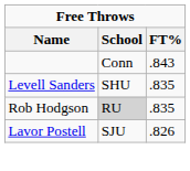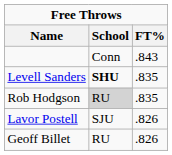 <table class="wikitable">
 <tr>
 <td colspan=3 style="text-align:center;"><strong>Free Throws</strong></td>
 </tr>
 <tr>
 <th>Name</th>
 <th>School</th>
 <th>FT%</th>
 </tr>
 <tr>
 <td></td>
 <td>Conn</td>
 <td>.843</td>
 </tr>
 <tr>
 <td><a href='#'>Levell Sanders</a></td>
-<td>SHU</td>
+<td><strong>SHU</strong></td>
 <td>.835</td>
 </tr>
 <tr>
 <td>Rob Hodgson</td>
 <td style="background: lightgrey;">RU</td>
 <td>.835</td>
 </tr>
 <tr>
 <td><a href='#'>Lavor Postell</a></td>
 <td>SJU</td>
 <td>.826</td>
 </tr>
+<tr>
+<td>Geoff Billet</td>
+<td>RU</td>
+<td>.826</td>
+</tr>
 </table>
